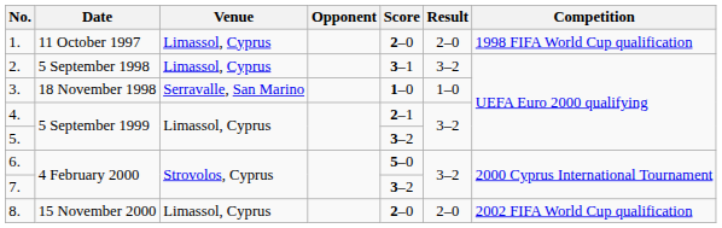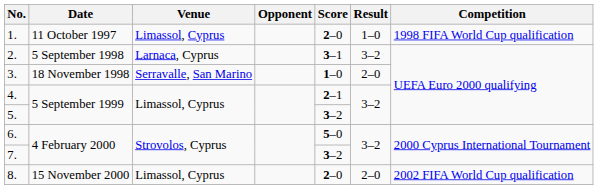 <table class="wikitable">
 <tr>
 <th>No.</th>
 <th>Date</th>
 <th>Venue</th>
 <th>Opponent</th>
 <th>Score</th>
 <th>Result</th>
 <th>Competition</th>
 </tr>
 <tr>
 <td>1.</td>
 <td>11 October 1997</td>
 <td><a href='#'>Limassol</a>, <a href='#'>Cyprus</a></td>
 <td></td>
 <td align=center><strong>2</strong>–0</td>
-<td align=center>2–0</td>
+<td align=center>1–0</td>
 <td><a href='#'>1998 FIFA World Cup qualification</a></td>
 </tr>
 <tr>
 <td>2.</td>
 <td>5 September 1998</td>
-<td><a href='#'>Limassol</a>, <a href='#'>Cyprus</a></td>
+<td><a href='#'>Larnaca</a>, Cyprus</td>
 <td></td>
 <td align=center><strong>3</strong>–1</td>
 <td align=center>3–2</td>
 <td rowspan=4><a href='#'>UEFA Euro 2000 qualifying</a></td>
 </tr>
 <tr>
 <td>3.</td>
 <td>18 November 1998</td>
 <td><a href='#'>Serravalle</a>, <a href='#'>San Marino</a></td>
 <td></td>
 <td align=center><strong>1</strong>–0</td>
-<td align=center>1–0</td>
+<td align=center>2–0</td>
 </tr>
 <tr>
 <td>4.</td>
 <td rowspan=2>5 September 1999</td>
 <td rowspan=2>Limassol, Cyprus</td>
 <td rowspan=2></td>
 <td align=center><strong>2</strong>–1</td>
 <td rowspan=2 align=center>3–2</td>
 </tr>
 <tr>
 <td>5.</td>
 <td align=center><strong>3</strong>–2</td>
 </tr>
 <tr>
 <td>6.</td>
 <td rowspan=2>4 February 2000</td>
 <td rowspan=2><a href='#'>Strovolos</a>, Cyprus</td>
 <td rowspan=2></td>
 <td align=center><strong>5</strong>–0</td>
 <td rowspan=2 align=center>3–2 </td>
 <td rowspan=2><a href='#'>2000 Cyprus International Tournament</a></td>
 </tr>
 <tr>
 <td>7.</td>
 <td align=center><strong>3</strong>–2</td>
 </tr>
 <tr>
 <td>8.</td>
 <td>15 November 2000</td>
 <td>Limassol, Cyprus</td>
 <td></td>
 <td align=center><strong>2</strong>–0</td>
 <td align=center>2–0</td>
 <td><a href='#'>2002 FIFA World Cup qualification</a></td>
 </tr>
 </table>
